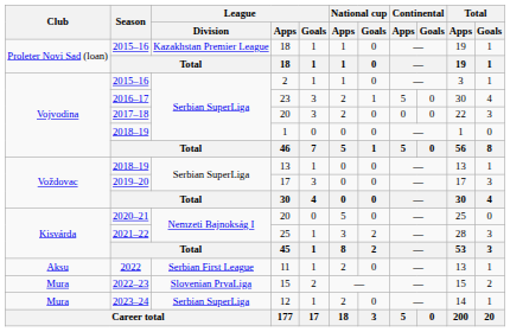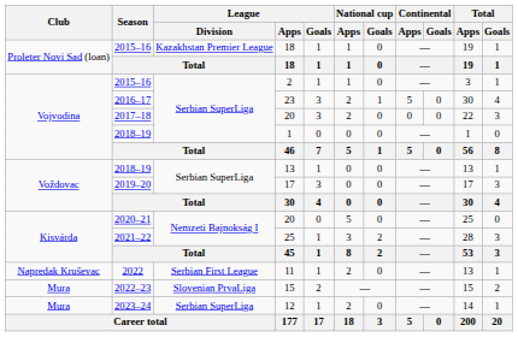 <table class="wikitable" style="text-align: center;font-size:90%">
 <tr>
 <th rowspan="2">Club</th>
 <th rowspan="2">Season</th>
 <th colspan="3">League</th>
 <th colspan="2">National cup</th>
 <th colspan="2">Continental</th>
 <th colspan="2">Total</th>
 </tr>
 <tr>
 <th>Division</th>
 <th>Apps</th>
 <th>Goals</th>
 <th>Apps</th>
 <th>Goals</th>
 <th>Apps</th>
 <th>Goals</th>
 <th>Apps</th>
 <th>Goals</th>
 </tr>
 <tr>
 <td rowspan="2"><a href='#'>Proleter Novi Sad</a> (loan)</td>
 <td><a href='#'>2015–16</a></td>
 <td><a href='#'>Kazakhstan Premier League</a></td>
 <td>18</td>
 <td>1</td>
 <td>1</td>
 <td>0</td>
 <td colspan="2">—</td>
 <td>19</td>
 <td>1</td>
 </tr>
 <tr>
 <th colspan="2">Total</th>
 <th>18</th>
 <th>1</th>
 <th>1</th>
 <th>0</th>
 <th colspan="2">—</th>
 <th>19</th>
 <th>1</th>
 </tr>
 <tr>
 <td rowspan="5" valign="center"><a href='#'>Vojvodina</a></td>
 <td><a href='#'>2015–16</a></td>
 <td rowspan=4><a href='#'>Serbian SuperLiga</a></td>
 <td>2</td>
 <td>1</td>
 <td>1</td>
 <td>0</td>
 <td colspan="2">—</td>
 <td>3</td>
 <td>1</td>
 </tr>
 <tr>
 <td><a href='#'>2016–17</a></td>
 <td>23</td>
 <td>3</td>
 <td>2</td>
 <td>1</td>
 <td>5</td>
 <td>0</td>
 <td>30</td>
 <td>4</td>
 </tr>
 <tr>
 <td><a href='#'>2017–18</a></td>
 <td>20</td>
 <td>3</td>
 <td>2</td>
 <td>0</td>
 <td>0</td>
 <td>0</td>
 <td>22</td>
 <td>3</td>
 </tr>
 <tr>
 <td><a href='#'>2018–19</a></td>
 <td>1</td>
 <td>0</td>
 <td>0</td>
 <td>0</td>
 <td colspan="2">—</td>
 <td>1</td>
 <td>0</td>
 </tr>
 <tr>
 <th colspan="2">Total</th>
 <th>46</th>
 <th>7</th>
 <th>5</th>
 <th>1</th>
 <th>5</th>
 <th>0</th>
 <th>56</th>
 <th>8</th>
 </tr>
 <tr>
 <td rowspan="3" valign="center"><a href='#'>Voždovac</a></td>
 <td><a href='#'>2018–19</a></td>
 <td rowspan="2">Serbian SuperLiga</td>
 <td>13</td>
 <td>1</td>
 <td>0</td>
 <td>0</td>
 <td colspan="2">—</td>
 <td>13</td>
 <td>1</td>
 </tr>
 <tr>
 <td><a href='#'>2019–20</a></td>
 <td>17</td>
 <td>3</td>
 <td>0</td>
 <td>0</td>
 <td colspan="2">—</td>
 <td>17</td>
 <td>3</td>
 </tr>
 <tr>
 <th colspan="2">Total</th>
 <th>30</th>
 <th>4</th>
 <th>0</th>
 <th>0</th>
 <th colspan="2">—</th>
 <th>30</th>
 <th>4</th>
 </tr>
 <tr>
 <td rowspan="3" valign="center"><a href='#'>Kisvárda</a></td>
 <td><a href='#'>2020–21</a></td>
 <td rowspan="2"><a href='#'>Nemzeti Bajnokság I</a></td>
 <td>20</td>
 <td>0</td>
 <td>5</td>
 <td>0</td>
 <td colspan="2">—</td>
 <td>25</td>
 <td>0</td>
 </tr>
 <tr>
 <td><a href='#'>2021–22</a></td>
 <td>25</td>
 <td>1</td>
 <td>3</td>
 <td>2</td>
 <td colspan="2">—</td>
 <td>28</td>
 <td>3</td>
 </tr>
 <tr>
 <th colspan="2">Total</th>
 <th>45</th>
 <th>1</th>
 <th>8</th>
 <th>2</th>
 <th colspan="2">—</th>
 <th>53</th>
 <th>3</th>
 </tr>
 <tr>
-<td><a href='#'>Aksu</a></td>
+<td><a href='#'>Napredak Kruševac</a></td>
 <td><a href='#'>2022</a></td>
 <td><a href='#'>Serbian First League</a></td>
 <td>11</td>
 <td>1</td>
 <td>2</td>
 <td>0</td>
 <td colspan="2">—</td>
 <td>13</td>
 <td>1</td>
 </tr>
 <tr>
 <td><a href='#'>Mura</a></td>
 <td><a href='#'>2022–23</a></td>
 <td><a href='#'>Slovenian PrvaLiga</a></td>
 <td>15</td>
 <td>2</td>
 <td colspan="2">—</td>
 <td colspan="2">—</td>
 <td>15</td>
 <td>2</td>
 </tr>
 <tr>
 <td><a href='#'>Mura</a></td>
 <td><a href='#'>2023–24</a></td>
 <td><a href='#'>Serbian SuperLiga</a></td>
 <td>12</td>
 <td>1</td>
 <td>2</td>
 <td>0</td>
 <td colspan="2">—</td>
 <td>14</td>
 <td>1</td>
 </tr>
 <tr>
 <th colspan="3">Career total</th>
 <th>177</th>
 <th>17</th>
 <th>18</th>
 <th>3</th>
 <th>5</th>
 <th>0</th>
 <th>200</th>
 <th>20</th>
 </tr>
 </table>
